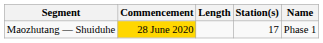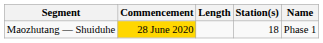 <table class="wikitable" style="border-collapse: collapse; text-align: right;">
 <tr>
 <th>Segment</th>
 <th>Commencement</th>
 <th>Length</th>
 <th>Station(s)</th>
 <th>Name</th>
 </tr>
 <tr>
 <td style="text-align: left;">Maozhutang — Shuiduhe</td>
 <td style="background: gold;">28 June 2020</td>
 <td></td>
-<td>17</td>
+<td>18</td>
 <td style="text-align: left;">Phase 1</td>
 </tr>
 </table>
